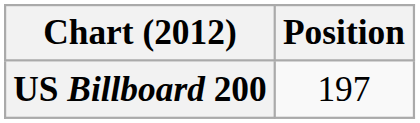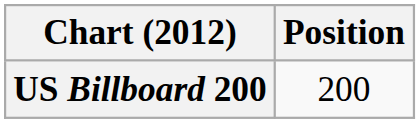 <table class="wikitable plainrowheaders">
 <tr>
 <th>Chart (2012)</th>
 <th>Position</th>
 </tr>
 <tr>
 <th scope="row">US <em>Billboard</em> 200</th>
-<td align="center">197</td>
+<td align="center">200</td>
 </tr>
 </table>
